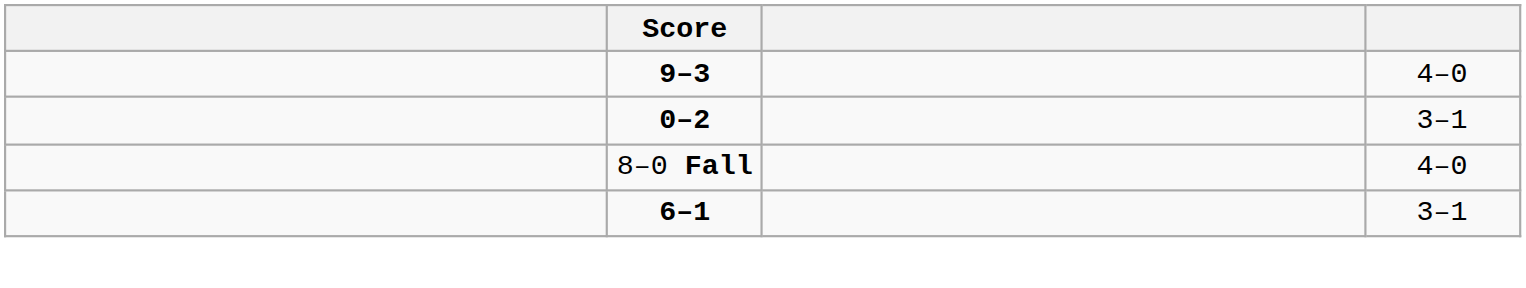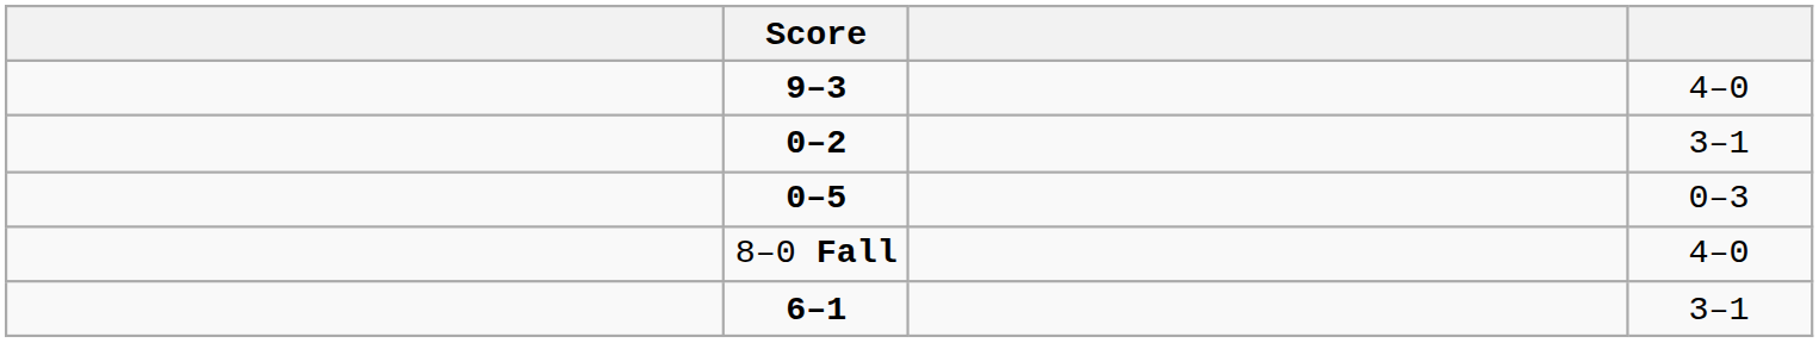 <table class="wikitable" style="text-align: center; ">
 <tr>
 <th align="right" width="270"></th>
 <th width="65">Score</th>
 <th align="left" width="270"></th>
 <th width="65"></th>
 </tr>
 <tr>
 <td align="left"><strong></strong></td>
 <td><strong>9–3</strong></td>
 <td align="left"></td>
 <td>4–0 <strong></strong></td>
 </tr>
 <tr>
 <td align="left"></td>
 <td><strong>0–2</strong></td>
 <td align="left"><strong></strong></td>
 <td>3–1 <strong></strong></td>
 </tr>
 <tr>
+<td align="left"></td>
+<td><strong>0–5</strong></td>
+<td align="left"><strong></strong></td>
+<td>0–3 <strong></strong></td>
+</tr>
+<tr>
 <td align="left"><strong></strong></td>
 <td>8–0 <strong>Fall</strong></td>
 <td align="left"></td>
 <td>4–0 <strong></strong></td>
 </tr>
 <tr>
 <td align="left"><strong></strong></td>
 <td><strong>6–1</strong></td>
 <td align="left"></td>
 <td>3–1 <strong></strong></td>
 </tr>
 </table>
